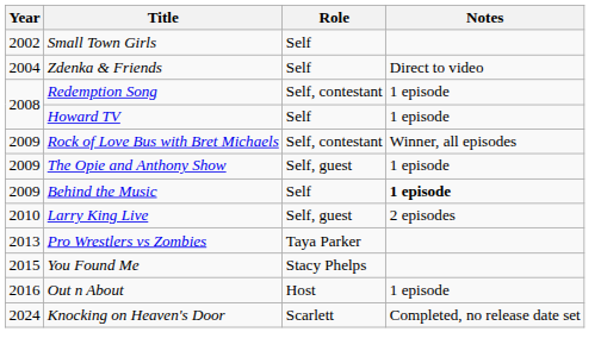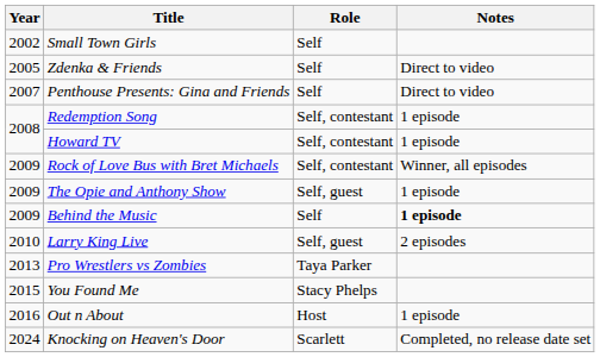 <table class="wikitable">
 <tr>
 <th>Year</th>
 <th>Title</th>
 <th>Role</th>
 <th>Notes</th>
 </tr>
 <tr>
 <td>2002</td>
 <td><em>Small Town Girls</em></td>
 <td>Self</td>
 <td></td>
 </tr>
 <tr>
-<td>2004</td>
+<td>2005</td>
 <td><em>Zdenka & Friends</em></td>
+<td>Self</td>
+<td>Direct to video</td>
+</tr>
+<tr>
+<td>2007</td>
+<td><em>Penthouse Presents: Gina and Friends</em></td>
 <td>Self</td>
 <td>Direct to video</td>
 </tr>
 <tr>
 <td rowspan="2">2008</td>
 <td><em><a href='#'>Redemption Song</a></em></td>
 <td>Self, contestant</td>
 <td>1 episode</td>
 </tr>
 <tr>
 <td><em><a href='#'>Howard TV</a></em></td>
-<td>Self</td>
+<td>Self, contestant</td>
 <td>1 episode</td>
 </tr>
 <tr>
 <td>2009</td>
 <td><em><a href='#'>Rock of Love Bus with Bret Michaels</a></em></td>
 <td>Self, contestant</td>
 <td>Winner, all episodes</td>
 </tr>
 <tr>
 <td>2009</td>
 <td><em><a href='#'>The Opie and Anthony Show</a></em></td>
 <td>Self, guest</td>
 <td>1 episode</td>
 </tr>
 <tr>
 <td>2009</td>
 <td><em><a href='#'>Behind the Music</a></em></td>
 <td>Self</td>
 <td><strong>1 episode</strong></td>
 </tr>
 <tr>
 <td>2010</td>
 <td><em><a href='#'>Larry King Live</a></em></td>
 <td>Self, guest</td>
 <td>2 episodes</td>
 </tr>
 <tr>
 <td>2013</td>
 <td><em><a href='#'>Pro Wrestlers vs Zombies</a></em></td>
 <td>Taya Parker</td>
 <td></td>
 </tr>
 <tr>
 <td>2015</td>
 <td><em>You Found Me</em></td>
 <td>Stacy Phelps</td>
 <td></td>
 </tr>
 <tr>
 <td>2016</td>
 <td><em>Out n About</em></td>
 <td>Host</td>
 <td>1 episode</td>
 </tr>
 <tr>
 <td>2024</td>
 <td><em>Knocking on Heaven's Door</em></td>
 <td>Scarlett</td>
 <td>Completed, no release date set</td>
 </tr>
 </table>
